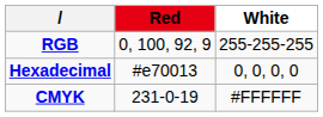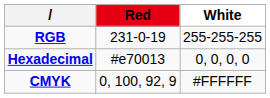 <table class="wikitable" style="text-align:center;">
 <tr>
 <th> <strong>/</strong> </th>
 <th style="background-color:#e70013ff"><span>Red</span></th>
 <th style="background-color:#FFFFFF">White</th>
 </tr>
 <tr>
 <td><strong><a href='#'>RGB</a></strong></td>
-<td>0, 100, 92, 9</td>
+<td>231-0-19</td>
 <td>255-255-255</td>
 </tr>
 <tr>
 <td><strong><a href='#'>Hexadecimal</a></strong></td>
 <td>#e70013</td>
 <td>0, 0, 0, 0</td>
 </tr>
 <tr>
 <td><strong><a href='#'>CMYK</a></strong></td>
-<td>231-0-19</td>
+<td>0, 100, 92, 9</td>
 <td>#FFFFFF</td>
 </tr>
 </table>
